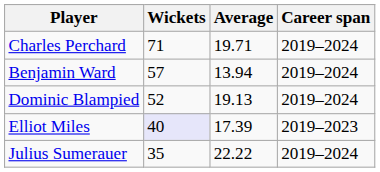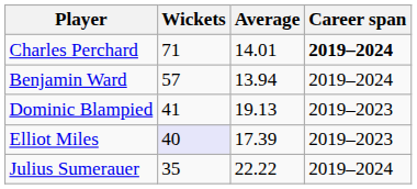 <table class="wikitable">
 <tr>
 <th>Player</th>
 <th>Wickets</th>
 <th>Average</th>
 <th>Career span</th>
 </tr>
 <tr>
 <td><a href='#'>Charles Perchard</a></td>
 <td>71</td>
-<td>19.71</td>
-<td>2019–2024</td>
+<td>14.01</td>
+<td><strong>2019–2024</strong></td>
 </tr>
 <tr>
 <td><a href='#'>Benjamin Ward</a></td>
 <td>57</td>
 <td>13.94</td>
 <td>2019–2024</td>
 </tr>
 <tr>
 <td><a href='#'>Dominic Blampied</a></td>
-<td>52</td>
+<td>41</td>
 <td>19.13</td>
-<td>2019–2024</td>
+<td>2019–2023</td>
 </tr>
 <tr>
 <td><a href='#'>Elliot Miles</a></td>
 <td style="background: lavender;">40</td>
 <td>17.39</td>
 <td>2019–2023</td>
 </tr>
 <tr>
 <td><a href='#'>Julius Sumerauer</a></td>
 <td>35</td>
 <td>22.22</td>
 <td>2019–2024</td>
 </tr>
 </table>
